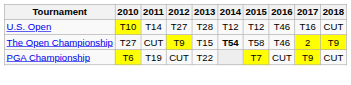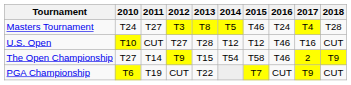 <table class="wikitable" style="font-size:95%;text-align:center;">
 <tr>
 <th>Tournament</th>
 <th>2010</th>
 <th>2011</th>
 <th>2012</th>
 <th>2013</th>
 <th>2014</th>
 <th>2015</th>
 <th>2016</th>
 <th>2017</th>
 <th>2018</th>
 </tr>
 <tr>
+<td align=left><a href='#'>Masters Tournament</a></td>
+<td>T24</td>
+<td>T27</td>
+<td style="background:yellow;">T3</td>
+<td style="background:yellow;">T8</td>
+<td style="background:yellow;">T5</td>
+<td>T46</td>
+<td>T24</td>
+<td style="background:yellow;">T4</td>
+<td>T28</td>
+</tr>
+<tr>
 <td align=left><a href='#'>U.S. Open</a></td>
 <td style="background:yellow;">T10</td>
-<td>T14</td>
+<td>CUT</td>
 <td>T27</td>
 <td>T28</td>
 <td>T12</td>
 <td>T12</td>
 <td>T46</td>
 <td>T16</td>
 <td>CUT</td>
 </tr>
 <tr>
 <td align=left><a href='#'>The Open Championship</a></td>
 <td>T27</td>
-<td>CUT</td>
+<td>T14</td>
 <td style="background:yellow;">T9</td>
 <td>T15</td>
-<td><strong>T54</strong></td>
+<td>T54</td>
 <td>T58</td>
 <td>T46</td>
 <td style="background:yellow;">2</td>
 <td style="background:yellow;">T9</td>
 </tr>
 <tr>
 <td align=left><a href='#'>PGA Championship</a></td>
 <td style="background:yellow;">T6</td>
 <td>T19</td>
 <td>CUT</td>
 <td>T22</td>
 <td style="background:#eeeeee;"></td>
 <td style="background:yellow;">T7</td>
 <td>CUT</td>
 <td style="background:yellow;">T9</td>
 <td>CUT</td>
 </tr>
 </table>
